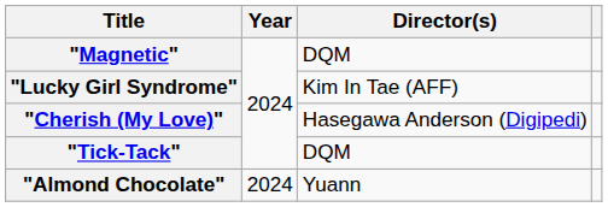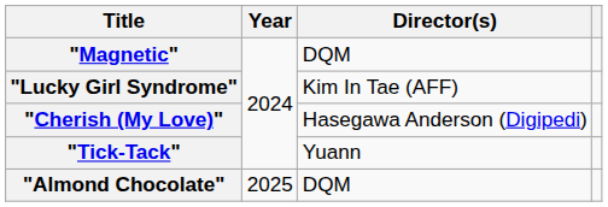 <table class="wikitable plainrowheaders">
 <tr>
 <th scope="col">Title</th>
 <th scope="col">Year</th>
 <th scope="col">Director(s)</th>
 <th scope="col" class="unsortable"></th>
 </tr>
 <tr>
 <th scope="row">"<a href='#'>Magnetic</a>"</th>
 <td rowspan="4">2024</td>
 <td>DQM</td>
 <td style="text-align:center"></td>
 </tr>
 <tr>
 <th scope="row">"Lucky Girl Syndrome"</th>
 <td>Kim In Tae (AFF)</td>
 <td style="text-align:center"></td>
 </tr>
 <tr>
 <th scope="row">"<a href='#'>Cherish (My Love)</a>"</th>
 <td>Hasegawa Anderson (<a href='#'>Digipedi</a>)</td>
 <td style="text-align:center"></td>
 </tr>
 <tr>
 <th scope="row">"<a href='#'>Tick-Tack</a>"</th>
-<td>DQM</td>
+<td>Yuann</td>
 <td style="text-align:center"></td>
 </tr>
 <tr>
 <th scope="row">"Almond Chocolate"</th>
-<td rowspan="1">2024</td>
-<td>Yuann</td>
+<td rowspan="1">2025</td>
+<td>DQM</td>
 <td style="text-align:center"></td>
 </tr>
 </table>
